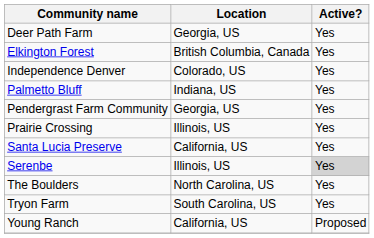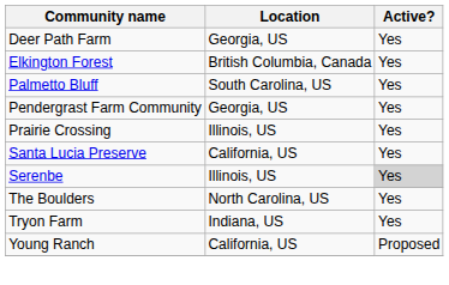 <table class="wikitable">
 <tr>
 <th>Community name</th>
 <th>Location</th>
 <th>Active?</th>
 </tr>
 <tr>
 <td>Deer Path Farm</td>
 <td>Georgia, US</td>
 <td>Yes</td>
 </tr>
 <tr>
 <td><a href='#'>Elkington Forest</a></td>
 <td>British Columbia, Canada</td>
 <td>Yes</td>
 </tr>
 <tr>
-<td>Independence Denver</td>
-<td>Colorado, US</td>
-<td>Yes</td>
-</tr>
-<tr>
 <td><a href='#'>Palmetto Bluff</a></td>
-<td>Indiana, US</td>
+<td>South Carolina, US</td>
 <td>Yes</td>
 </tr>
 <tr>
 <td>Pendergrast Farm Community</td>
 <td>Georgia, US</td>
 <td>Yes</td>
 </tr>
 <tr>
 <td>Prairie Crossing</td>
 <td>Illinois, US</td>
 <td>Yes</td>
 </tr>
 <tr>
 <td><a href='#'>Santa Lucia Preserve</a></td>
 <td>California, US</td>
 <td>Yes</td>
 </tr>
 <tr>
 <td><a href='#'>Serenbe</a></td>
 <td>Illinois, US</td>
 <td style="background: lightgrey;">Yes</td>
 </tr>
 <tr>
 <td>The Boulders</td>
 <td>North Carolina, US</td>
 <td>Yes</td>
 </tr>
 <tr>
 <td>Tryon Farm</td>
-<td>South Carolina, US</td>
+<td>Indiana, US</td>
 <td>Yes</td>
 </tr>
 <tr>
 <td>Young Ranch</td>
 <td>California, US</td>
 <td>Proposed</td>
 </tr>
 <tr>
 </tr>
 </table>
